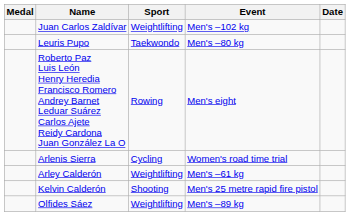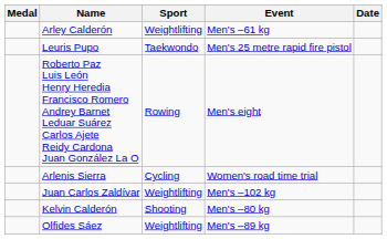 <table class="wikitable sortable"  style=font-size:95%>
 <tr>
 <th>Medal</th>
 <th>Name</th>
 <th>Sport</th>
 <th>Event</th>
 <th>Date</th>
 </tr>
 <tr>
 <td></td>
-<td><a href='#'>Juan Carlos Zaldívar</a></td>
+<td><a href='#'>Arley Calderón</a></td>
 <td><a href='#'>Weightlifting</a></td>
-<td><a href='#'>Men's –102 kg</a></td>
+<td><a href='#'>Men's –61 kg</a></td>
 <td></td>
 </tr>
 <tr>
 <td></td>
 <td><a href='#'>Leuris Pupo</a></td>
 <td><a href='#'>Taekwondo</a></td>
-<td><a href='#'>Men's –80 kg</a></td>
+<td><a href='#'>Men's 25 metre rapid fire pistol</a></td>
 <td></td>
 </tr>
 <tr>
 <td></td>
 <td><a href='#'>Roberto Paz</a><br><a href='#'>Luis León</a><br><a href='#'>Henry Heredia</a><br><a href='#'>Francisco Romero</a><br><a href='#'>Andrey Barnet</a><br><a href='#'>Leduar Suárez</a><br><a href='#'>Carlos Ajete</a><br><a href='#'>Reidy Cardona</a><br><a href='#'>Juan González La O</a></td>
 <td><a href='#'>Rowing</a></td>
 <td><a href='#'>Men's eight</a></td>
 <td></td>
 </tr>
 <tr>
 <td></td>
 <td><a href='#'>Arlenis Sierra</a></td>
 <td><a href='#'>Cycling</a></td>
 <td><a href='#'>Women's road time trial</a></td>
 <td></td>
 </tr>
 <tr>
 <td></td>
-<td><a href='#'>Arley Calderón</a></td>
+<td><a href='#'>Juan Carlos Zaldívar</a></td>
 <td><a href='#'>Weightlifting</a></td>
-<td><a href='#'>Men's –61 kg</a></td>
+<td><a href='#'>Men's –102 kg</a></td>
 <td></td>
 </tr>
 <tr>
 <td></td>
 <td><a href='#'>Kelvin Calderón</a></td>
 <td><a href='#'>Shooting</a></td>
-<td><a href='#'>Men's 25 metre rapid fire pistol</a></td>
+<td><a href='#'>Men's –80 kg</a></td>
 <td></td>
 </tr>
 <tr>
 <td></td>
 <td><a href='#'>Olfides Sáez</a></td>
 <td><a href='#'>Weightlifting</a></td>
 <td><a href='#'>Men's –89 kg</a></td>
 <td></td>
 </tr>
 </table>
